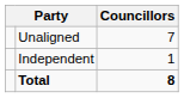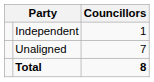 <table class="wikitable">
 <tr>
 <th colspan="2">Party</th>
 <th>Councillors</th>
 </tr>
 <tr>
 <td> </td>
-<td>Unaligned</td>
-<td align=right>7</td>
+<td>Independent</td>
+<td align=right>1</td>
 </tr>
 <tr>
 <td> </td>
-<td>Independent</td>
-<td align=right>1</td>
+<td>Unaligned</td>
+<td align=right>7</td>
 </tr>
 <tr>
 <td></td>
 <td><strong>Total</strong></td>
 <td align=right><strong>8</strong></td>
 </tr>
 </table>
